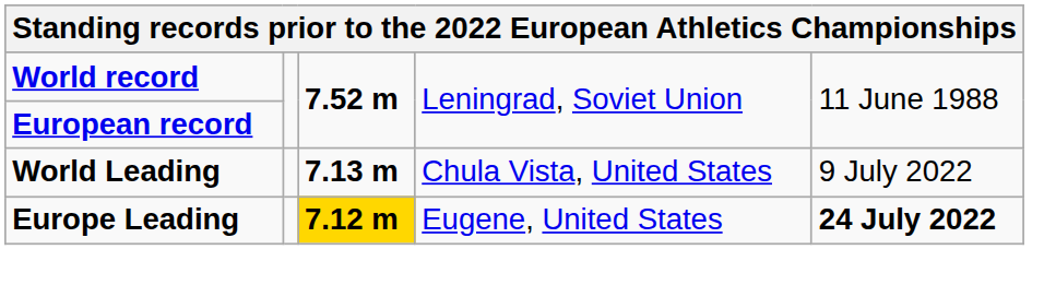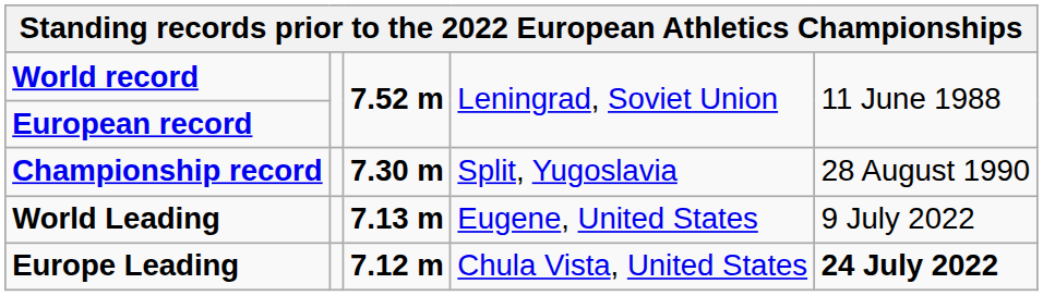 <table class="wikitable">
 <tr>
 <th colspan="5">Standing records prior to the 2022 European Athletics Championships</th>
 </tr>
 <tr>
 <td><strong><a href='#'>World record</a></strong></td>
 <td rowspan=2></td>
 <td rowspan=2><strong>7.52 m</strong></td>
 <td rowspan=2><a href='#'>Leningrad</a>, <a href='#'>Soviet Union</a></td>
 <td rowspan=2>11 June 1988</td>
 </tr>
 <tr>
 <td><strong><a href='#'>European record</a></strong></td>
 </tr>
 <tr>
+<td><strong><a href='#'>Championship record</a></strong></td>
+<td></td>
+<td><strong>7.30 m</strong></td>
+<td><a href='#'>Split</a>, <a href='#'>Yugoslavia</a></td>
+<td>28 August 1990</td>
+</tr>
+<tr>
 <td><strong>World Leading</strong></td>
 <td></td>
 <td><strong> 7.13 m</strong></td>
-<td><a href='#'>Chula Vista</a>, <a href='#'>United States</a></td>
+<td><a href='#'>Eugene</a>, <a href='#'>United States</a></td>
 <td>9 July 2022</td>
 </tr>
 <tr>
 <td><strong>Europe Leading</strong></td>
 <td></td>
-<td style="background: gold;"><strong>7.12  m</strong></td>
-<td><a href='#'>Eugene</a>, <a href='#'>United States</a></td>
+<td><strong>7.12  m</strong></td>
+<td><a href='#'>Chula Vista</a>, <a href='#'>United States</a></td>
 <td><strong>24 July 2022</strong></td>
 </tr>
 </table>
